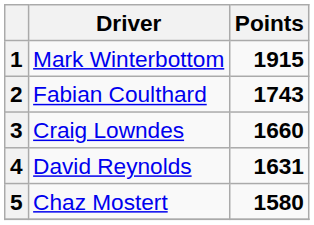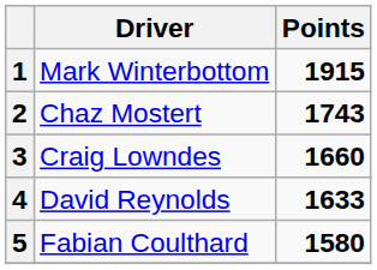 <table class="wikitable" style="font-size: 95%;">
 <tr>
 <th></th>
 <th>Driver</th>
 <th>Points</th>
 </tr>
 <tr>
 <th>1</th>
 <td> <a href='#'>Mark Winterbottom</a></td>
 <td align="right"><strong>1915</strong></td>
 </tr>
 <tr>
 <th>2</th>
-<td> <a href='#'>Fabian Coulthard</a></td>
+<td> <a href='#'>Chaz Mostert</a></td>
 <td align="right"><strong>1743</strong></td>
 </tr>
 <tr>
 <th>3</th>
 <td> <a href='#'>Craig Lowndes</a></td>
 <td align="right"><strong>1660</strong></td>
 </tr>
 <tr>
 <th>4</th>
 <td> <a href='#'>David Reynolds</a></td>
-<td align="right"><strong>1631</strong></td>
+<td align="right"><strong>1633</strong></td>
 </tr>
 <tr>
 <th>5</th>
-<td> <a href='#'>Chaz Mostert</a></td>
+<td> <a href='#'>Fabian Coulthard</a></td>
 <td align="right"><strong>1580</strong></td>
 </tr>
 <tr>
 </tr>
 </table>
